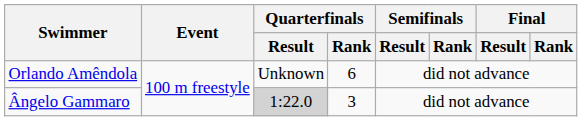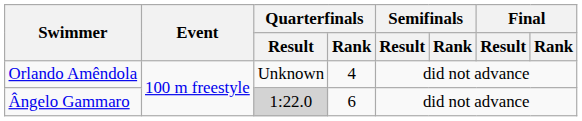 <table class=wikitable style="font-size:90%">
 <tr>
 <th rowspan=2>Swimmer</th>
 <th rowspan=2>Event</th>
 <th colspan=2>Quarterfinals</th>
 <th colspan=2>Semifinals</th>
 <th colspan=2>Final</th>
 </tr>
 <tr>
 <th>Result</th>
 <th>Rank</th>
 <th>Result</th>
 <th>Rank</th>
 <th>Result</th>
 <th>Rank</th>
 </tr>
 <tr>
 <td><a href='#'>Orlando Amêndola</a></td>
 <td rowspan=2><a href='#'>100 m freestyle</a></td>
 <td align=center>Unknown</td>
-<td align=center>6</td>
+<td align=center>4</td>
 <td align=center colspan=4>did not advance</td>
 </tr>
 <tr>
 <td><a href='#'>Ângelo Gammaro</a></td>
 <td align=center style="background: lightgrey;">1:22.0</td>
-<td align=center>3</td>
+<td align=center>6</td>
 <td align=center colspan=4>did not advance</td>
 </tr>
 </table>
